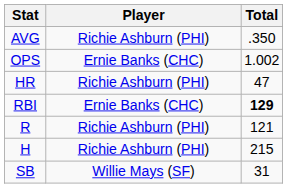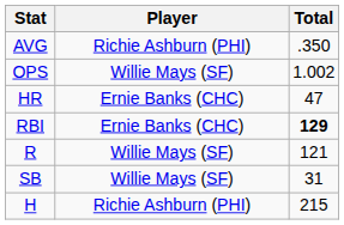 <table class="wikitable" style="text-align:center;">
 <tr>
 <th style="width:15%;">Stat</th>
 <th>Player</th>
 <th style="width:15%;">Total</th>
 </tr>
 <tr>
 <td><a href='#'>AVG</a></td>
 <td><a href='#'>Richie Ashburn</a> (<a href='#'>PHI</a>)</td>
 <td>.350</td>
 </tr>
 <tr>
 <td><a href='#'>OPS</a></td>
-<td><a href='#'>Ernie Banks</a> (<a href='#'>CHC</a>)</td>
+<td><a href='#'>Willie Mays</a> (<a href='#'>SF</a>)</td>
 <td>1.002</td>
 </tr>
 <tr>
 <td><a href='#'>HR</a></td>
-<td><a href='#'>Richie Ashburn</a> (<a href='#'>PHI</a>)</td>
+<td><a href='#'>Ernie Banks</a> (<a href='#'>CHC</a>)</td>
 <td>47</td>
 </tr>
 <tr>
 <td><a href='#'>RBI</a></td>
 <td><a href='#'>Ernie Banks</a> (<a href='#'>CHC</a>)</td>
 <td><strong>129</strong></td>
 </tr>
 <tr>
 <td><a href='#'>R</a></td>
-<td><a href='#'>Richie Ashburn</a> (<a href='#'>PHI</a>)</td>
+<td><a href='#'>Willie Mays</a> (<a href='#'>SF</a>)</td>
 <td>121</td>
+</tr>
+<tr>
+<td><a href='#'>SB</a></td>
+<td><a href='#'>Willie Mays</a> (<a href='#'>SF</a>)</td>
+<td>31</td>
 </tr>
 <tr>
 <td><a href='#'>H</a></td>
 <td><a href='#'>Richie Ashburn</a> (<a href='#'>PHI</a>)</td>
 <td>215</td>
 </tr>
-<tr>
-<td><a href='#'>SB</a></td>
-<td><a href='#'>Willie Mays</a> (<a href='#'>SF</a>)</td>
-<td>31</td>
-</tr>
 </table>
